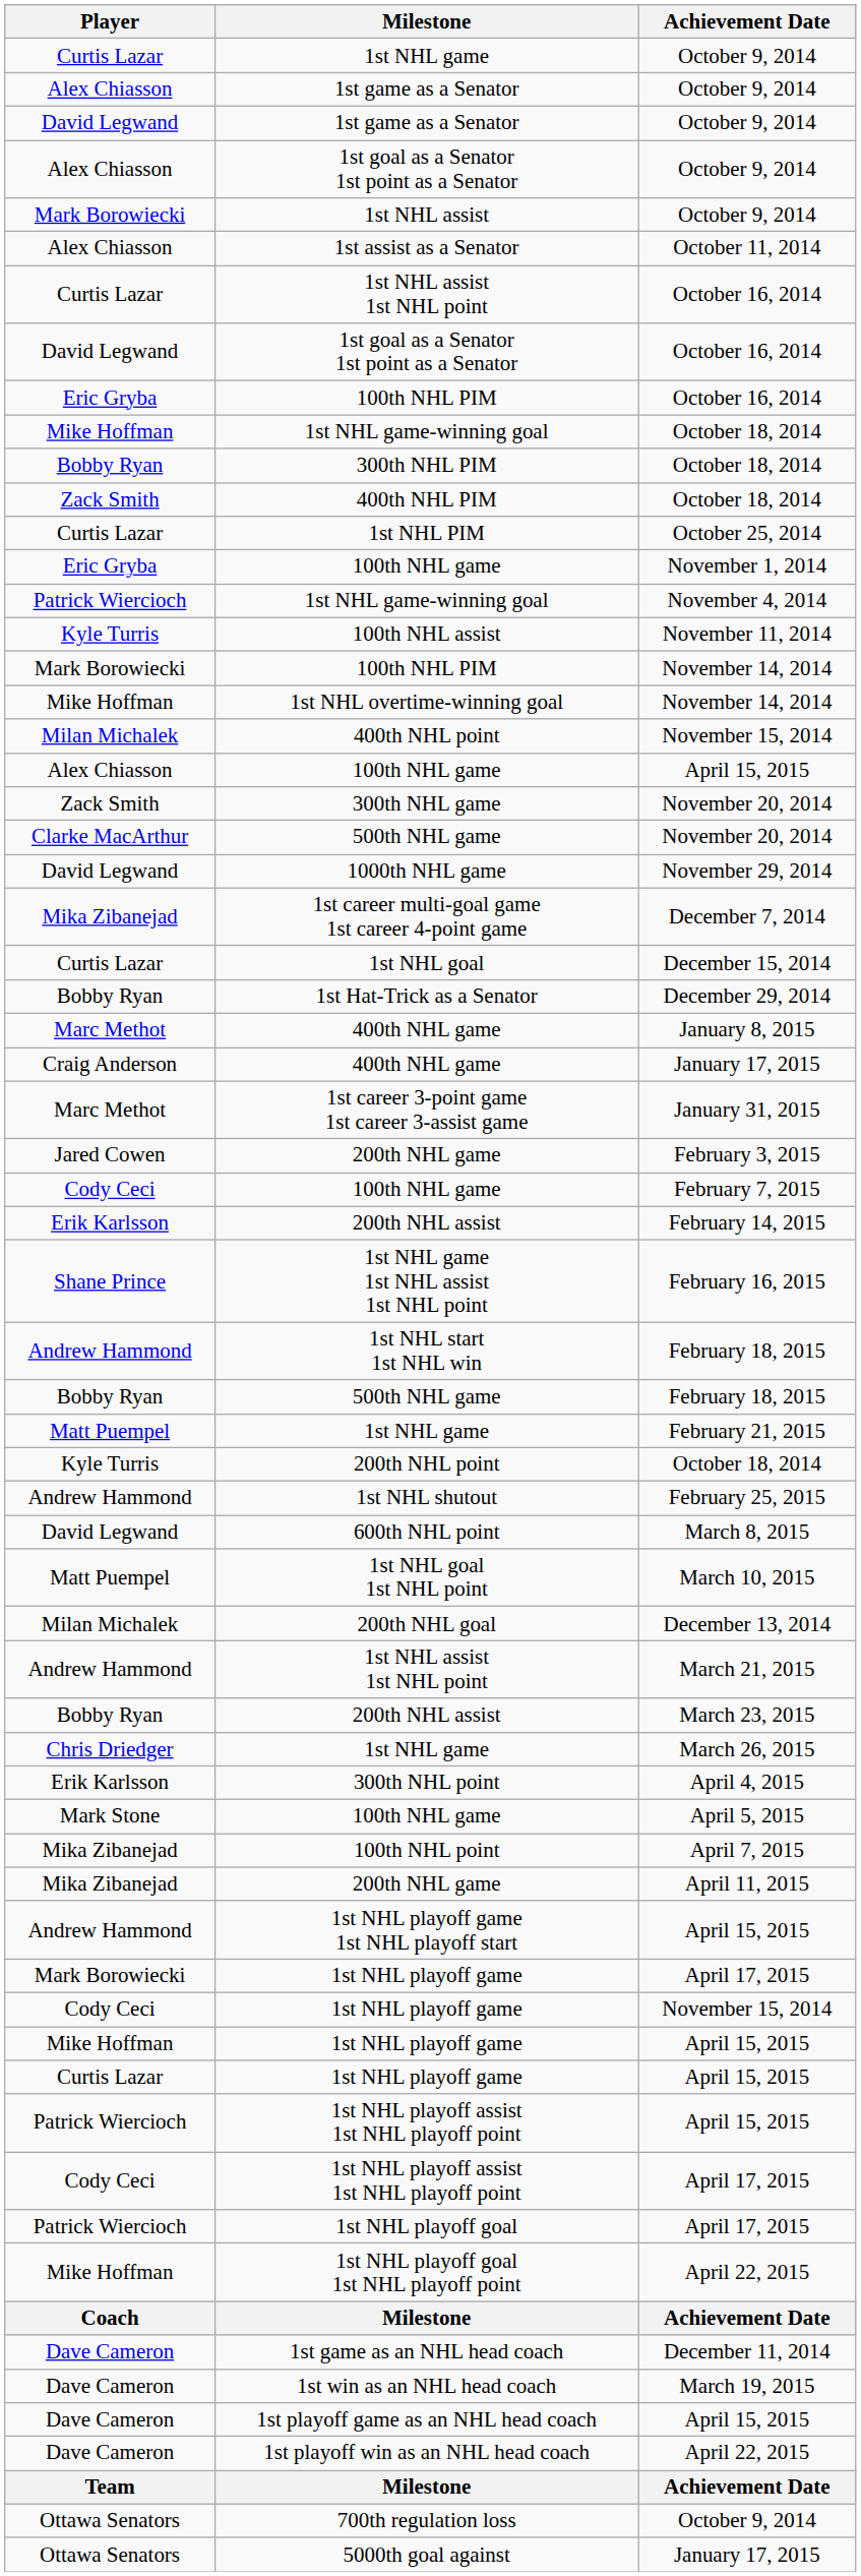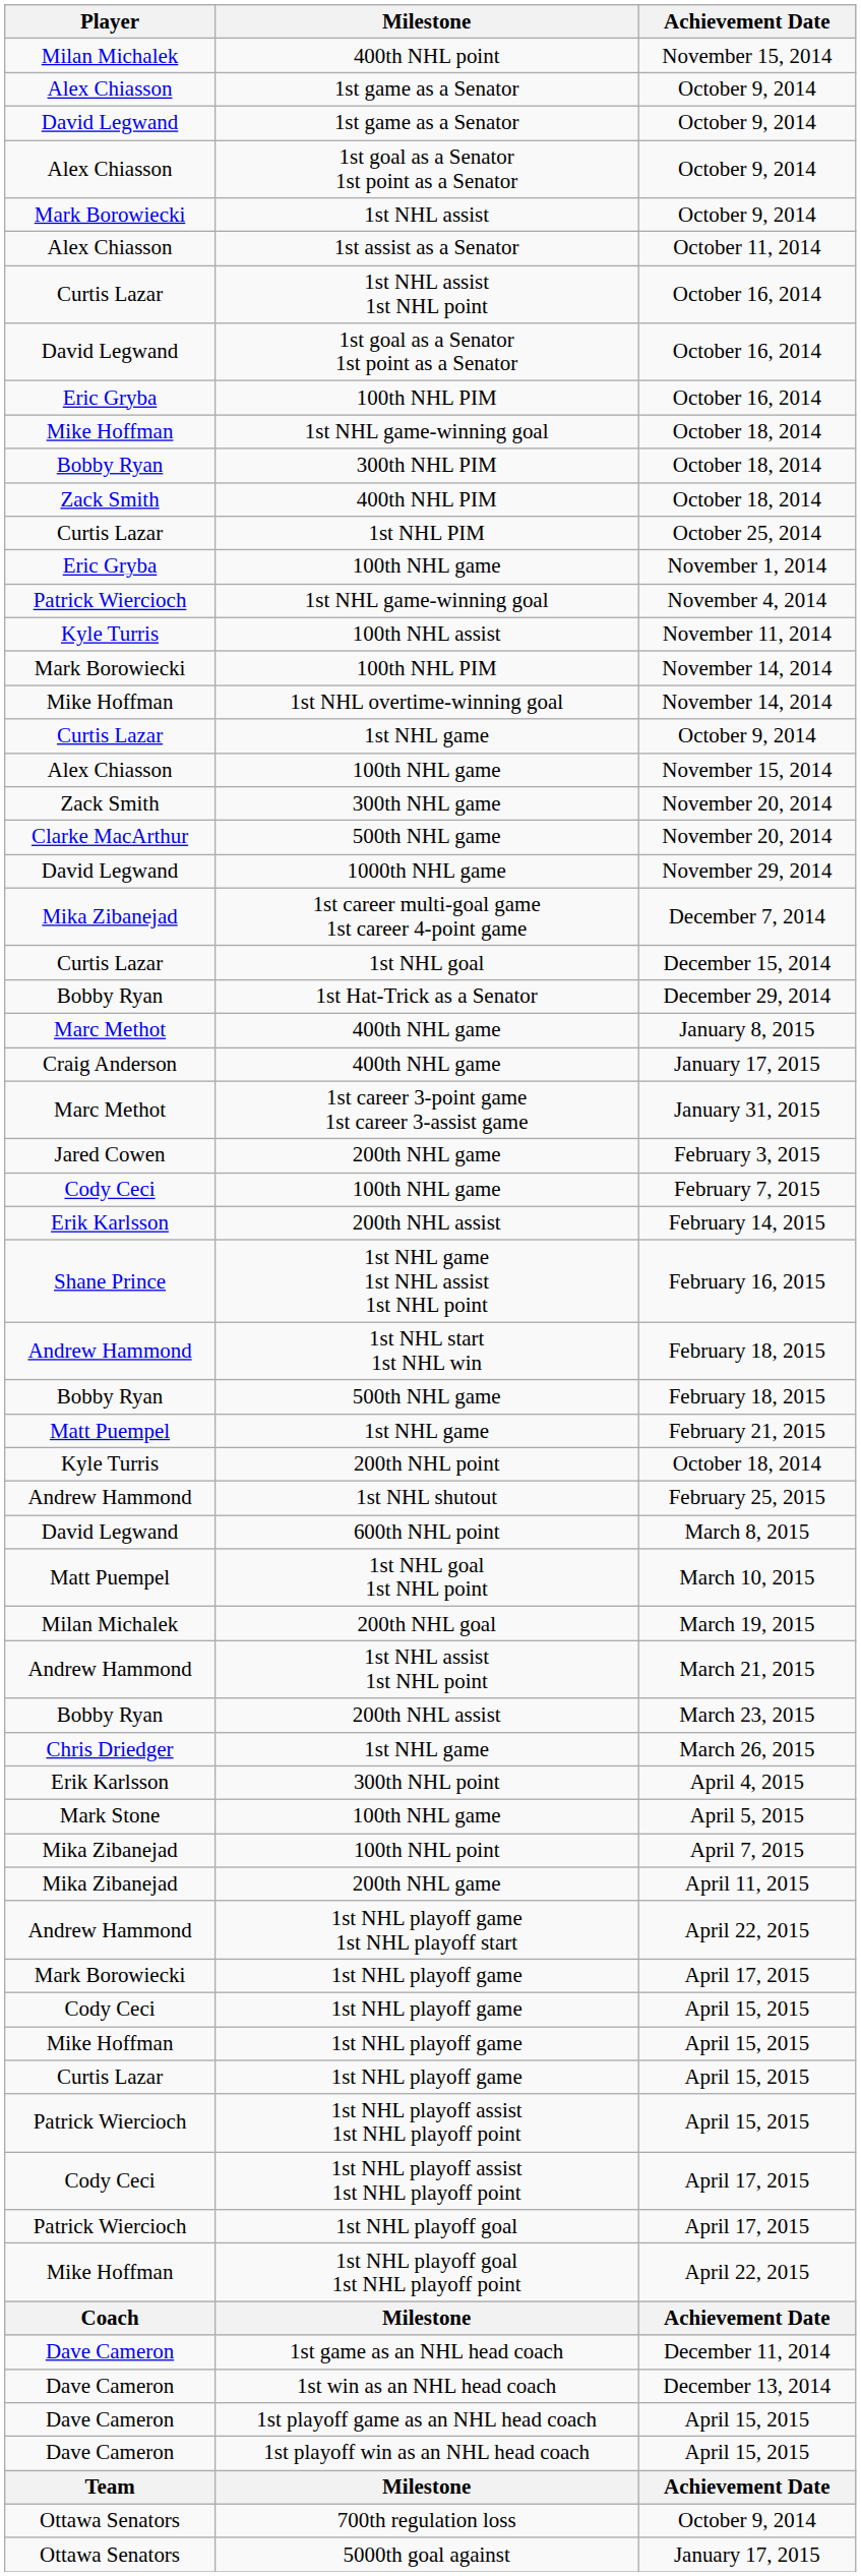 <table class="wikitable" style="width:40em; text-align:center;">
 <tr style="text-align:center; background:#ddd;">
 <th>Player</th>
 <th>Milestone</th>
 <th>Achievement Date</th>
 </tr>
 <tr>
-<td><a href='#'>Curtis Lazar</a></td>
-<td>1st NHL game</td>
-<td>October 9, 2014</td>
+<td><a href='#'>Milan Michalek</a></td>
+<td>400th NHL point</td>
+<td>November 15, 2014</td>
 </tr>
 <tr>
 <td><a href='#'>Alex Chiasson</a></td>
 <td>1st game as a Senator</td>
 <td>October 9, 2014</td>
 </tr>
 <tr>
 <td><a href='#'>David Legwand</a></td>
 <td>1st game as a Senator</td>
 <td>October 9, 2014</td>
 </tr>
 <tr>
 <td>Alex Chiasson</td>
 <td>1st goal as a Senator<br>1st point as a Senator</td>
 <td>October 9, 2014</td>
 </tr>
 <tr>
 <td><a href='#'>Mark Borowiecki</a></td>
 <td>1st NHL assist</td>
 <td>October 9, 2014</td>
 </tr>
 <tr>
 <td>Alex Chiasson</td>
 <td>1st assist as a Senator</td>
 <td>October 11, 2014</td>
 </tr>
 <tr>
 <td>Curtis Lazar</td>
 <td>1st NHL assist<br>1st NHL point</td>
 <td>October 16, 2014</td>
 </tr>
 <tr>
 <td>David Legwand</td>
 <td>1st goal as a Senator<br>1st point as a Senator</td>
 <td>October 16, 2014</td>
 </tr>
 <tr>
 <td><a href='#'>Eric Gryba</a></td>
 <td>100th NHL PIM</td>
 <td>October 16, 2014</td>
 </tr>
 <tr>
 <td><a href='#'>Mike Hoffman</a></td>
 <td>1st NHL game-winning goal</td>
 <td>October 18, 2014</td>
 </tr>
 <tr>
 <td><a href='#'>Bobby Ryan</a></td>
 <td>300th NHL PIM</td>
 <td>October 18, 2014</td>
 </tr>
 <tr>
 <td><a href='#'>Zack Smith</a></td>
 <td>400th NHL PIM</td>
 <td>October 18, 2014</td>
 </tr>
 <tr>
 <td>Curtis Lazar</td>
 <td>1st NHL PIM</td>
 <td>October 25, 2014</td>
 </tr>
 <tr>
 <td><a href='#'>Eric Gryba</a></td>
 <td>100th NHL game</td>
 <td>November 1, 2014</td>
 </tr>
 <tr>
 <td><a href='#'>Patrick Wiercioch</a></td>
 <td>1st NHL game-winning goal</td>
 <td>November 4, 2014</td>
 </tr>
 <tr>
 <td><a href='#'>Kyle Turris</a></td>
 <td>100th NHL assist</td>
 <td>November 11, 2014</td>
 </tr>
 <tr>
 <td>Mark Borowiecki</td>
 <td>100th NHL PIM</td>
 <td>November 14, 2014</td>
 </tr>
 <tr>
 <td>Mike Hoffman</td>
 <td>1st NHL overtime-winning goal</td>
 <td>November 14, 2014</td>
 </tr>
 <tr>
-<td><a href='#'>Milan Michalek</a></td>
-<td>400th NHL point</td>
-<td>November 15, 2014</td>
+<td><a href='#'>Curtis Lazar</a></td>
+<td>1st NHL game</td>
+<td>October 9, 2014</td>
 </tr>
 <tr>
 <td>Alex Chiasson</td>
 <td>100th NHL game</td>
-<td>April 15, 2015</td>
+<td>November 15, 2014</td>
 </tr>
 <tr>
 <td>Zack Smith</td>
 <td>300th NHL game</td>
 <td>November 20, 2014</td>
 </tr>
 <tr>
 <td><a href='#'>Clarke MacArthur</a></td>
 <td>500th NHL game</td>
 <td>November 20, 2014</td>
 </tr>
 <tr>
 <td>David Legwand</td>
 <td>1000th NHL game</td>
 <td>November 29, 2014</td>
 </tr>
 <tr>
 <td><a href='#'>Mika Zibanejad</a></td>
 <td>1st career multi-goal game<br>1st career 4-point game</td>
 <td>December 7, 2014</td>
 </tr>
 <tr>
 <td>Curtis Lazar</td>
 <td>1st NHL goal</td>
 <td>December 15, 2014</td>
 </tr>
 <tr>
 <td>Bobby Ryan</td>
 <td>1st Hat-Trick as a Senator</td>
 <td>December 29, 2014</td>
 </tr>
 <tr>
 <td><a href='#'>Marc Methot</a></td>
 <td>400th NHL game</td>
 <td>January 8, 2015</td>
 </tr>
 <tr>
 <td>Craig Anderson</td>
 <td>400th NHL game</td>
 <td>January 17, 2015</td>
 </tr>
 <tr>
 <td>Marc Methot</td>
 <td>1st career 3-point game<br>1st career 3-assist game</td>
 <td>January 31, 2015</td>
 </tr>
 <tr>
 <td>Jared Cowen</td>
 <td>200th NHL game</td>
 <td>February 3, 2015</td>
 </tr>
 <tr>
 <td><a href='#'>Cody Ceci</a></td>
 <td>100th NHL game</td>
 <td>February 7, 2015</td>
 </tr>
 <tr>
 <td><a href='#'>Erik Karlsson</a></td>
 <td>200th NHL assist</td>
 <td>February 14, 2015</td>
 </tr>
 <tr>
 <td><a href='#'>Shane Prince</a></td>
 <td>1st NHL game<br>1st NHL assist<br>1st NHL point</td>
 <td>February 16, 2015</td>
 </tr>
 <tr>
 <td><a href='#'>Andrew Hammond</a></td>
 <td>1st NHL start<br>1st NHL win</td>
 <td>February 18, 2015</td>
 </tr>
 <tr>
 <td>Bobby Ryan</td>
 <td>500th NHL game</td>
 <td>February 18, 2015</td>
 </tr>
 <tr>
 <td><a href='#'>Matt Puempel</a></td>
 <td>1st NHL game</td>
 <td>February 21, 2015</td>
 </tr>
 <tr>
 <td>Kyle Turris</td>
 <td>200th NHL point</td>
 <td>October 18, 2014</td>
 </tr>
 <tr>
 <td>Andrew Hammond</td>
 <td>1st NHL shutout</td>
 <td>February 25, 2015</td>
 </tr>
 <tr>
 <td>David Legwand</td>
 <td>600th NHL point</td>
 <td>March 8, 2015</td>
 </tr>
 <tr>
 <td>Matt Puempel</td>
 <td>1st NHL goal<br>1st NHL point</td>
 <td>March 10, 2015</td>
 </tr>
 <tr>
 <td>Milan Michalek</td>
 <td>200th NHL goal</td>
-<td>December 13, 2014</td>
+<td>March 19, 2015</td>
 </tr>
 <tr>
 <td>Andrew Hammond</td>
 <td>1st NHL assist<br>1st NHL point</td>
 <td>March 21, 2015</td>
 </tr>
 <tr>
 <td>Bobby Ryan</td>
 <td>200th NHL assist</td>
 <td>March 23, 2015</td>
 </tr>
 <tr>
 <td><a href='#'>Chris Driedger</a></td>
 <td>1st NHL game</td>
 <td>March 26, 2015</td>
 </tr>
 <tr>
 <td>Erik Karlsson</td>
 <td>300th NHL point</td>
 <td>April 4, 2015</td>
 </tr>
 <tr>
 <td>Mark Stone</td>
 <td>100th NHL game</td>
 <td>April 5, 2015</td>
 </tr>
 <tr>
 <td>Mika Zibanejad</td>
 <td>100th NHL point</td>
 <td>April 7, 2015</td>
 </tr>
 <tr>
 <td>Mika Zibanejad</td>
 <td>200th NHL game</td>
 <td>April 11, 2015</td>
 </tr>
 <tr>
 <td>Andrew Hammond</td>
 <td>1st NHL playoff game<br>1st NHL playoff start</td>
-<td>April 15, 2015</td>
+<td>April 22, 2015</td>
 </tr>
 <tr>
 <td>Mark Borowiecki</td>
 <td>1st NHL playoff game</td>
 <td>April 17, 2015</td>
 </tr>
 <tr>
 <td>Cody Ceci</td>
 <td>1st NHL playoff game</td>
-<td>November 15, 2014</td>
+<td>April 15, 2015</td>
 </tr>
 <tr>
 <td>Mike Hoffman</td>
 <td>1st NHL playoff game</td>
 <td>April 15, 2015</td>
 </tr>
 <tr>
 <td>Curtis Lazar</td>
 <td>1st NHL playoff game</td>
 <td>April 15, 2015</td>
 </tr>
 <tr>
 <td>Patrick Wiercioch</td>
 <td>1st NHL playoff assist<br>1st NHL playoff point</td>
 <td>April 15, 2015</td>
 </tr>
 <tr>
 <td>Cody Ceci</td>
 <td>1st NHL playoff assist<br>1st NHL playoff point</td>
 <td>April 17, 2015</td>
 </tr>
 <tr>
 <td>Patrick Wiercioch</td>
 <td>1st NHL playoff goal</td>
 <td>April 17, 2015</td>
 </tr>
 <tr>
 <td>Mike Hoffman</td>
 <td>1st NHL playoff goal<br>1st NHL playoff point</td>
 <td>April 22, 2015</td>
 </tr>
 <tr style="text-align:center; background:#ddd;">
 <th>Coach</th>
 <th>Milestone</th>
 <th>Achievement Date</th>
 </tr>
 <tr>
 <td><a href='#'>Dave Cameron</a></td>
 <td>1st game as an NHL head coach</td>
 <td>December 11, 2014</td>
 </tr>
 <tr>
 <td>Dave Cameron</td>
 <td>1st win as an NHL head coach</td>
-<td>March 19, 2015</td>
+<td>December 13, 2014</td>
 </tr>
 <tr>
 <td>Dave Cameron</td>
 <td>1st playoff game as an NHL head coach</td>
 <td>April 15, 2015</td>
 </tr>
 <tr>
 <td>Dave Cameron</td>
 <td>1st playoff win as an NHL head coach</td>
-<td>April 22, 2015</td>
+<td>April 15, 2015</td>
 </tr>
 <tr style="text-align:center; background:#ddd;">
 <th>Team</th>
 <th>Milestone</th>
 <th>Achievement Date</th>
 </tr>
 <tr>
 <td>Ottawa Senators</td>
 <td>700th regulation loss</td>
 <td>October 9, 2014</td>
 </tr>
 <tr>
 <td>Ottawa Senators</td>
 <td>5000th goal against</td>
 <td>January 17, 2015</td>
 </tr>
 </table>
